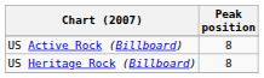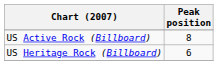 <table class="wikitable">
 <tr>
 <th>Chart (2007)</th>
 <th>Peak<br>position</th>
 </tr>
 <tr>
 </tr>
 <tr>
 </tr>
 <tr>
 <td>US <a href='#'>Active Rock</a> <em>(<a href='#'>Billboard</a>)</em></td>
 <td align="center">8</td>
 </tr>
 <tr>
 <td>US <a href='#'>Heritage Rock</a> <em>(<a href='#'>Billboard</a>)</em></td>
-<td align="center">8</td>
+<td align="center">6</td>
 </tr>
 <tr>
 </tr>
 </table>
